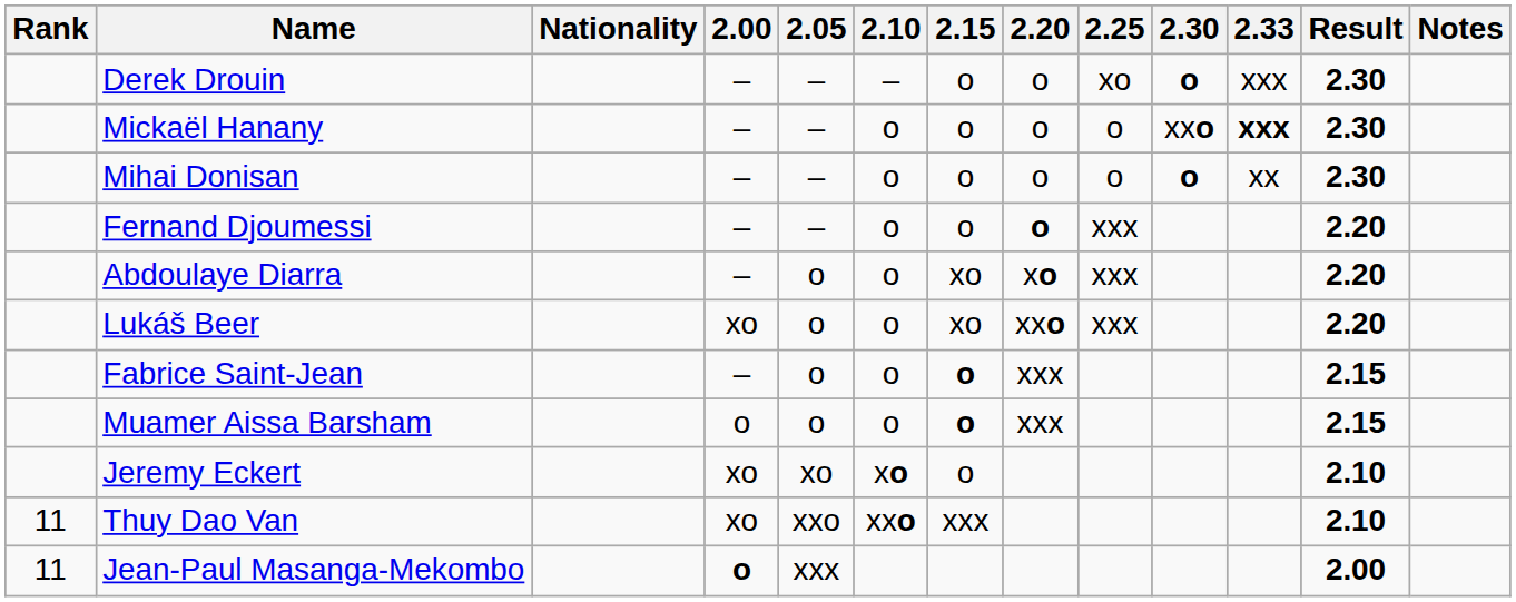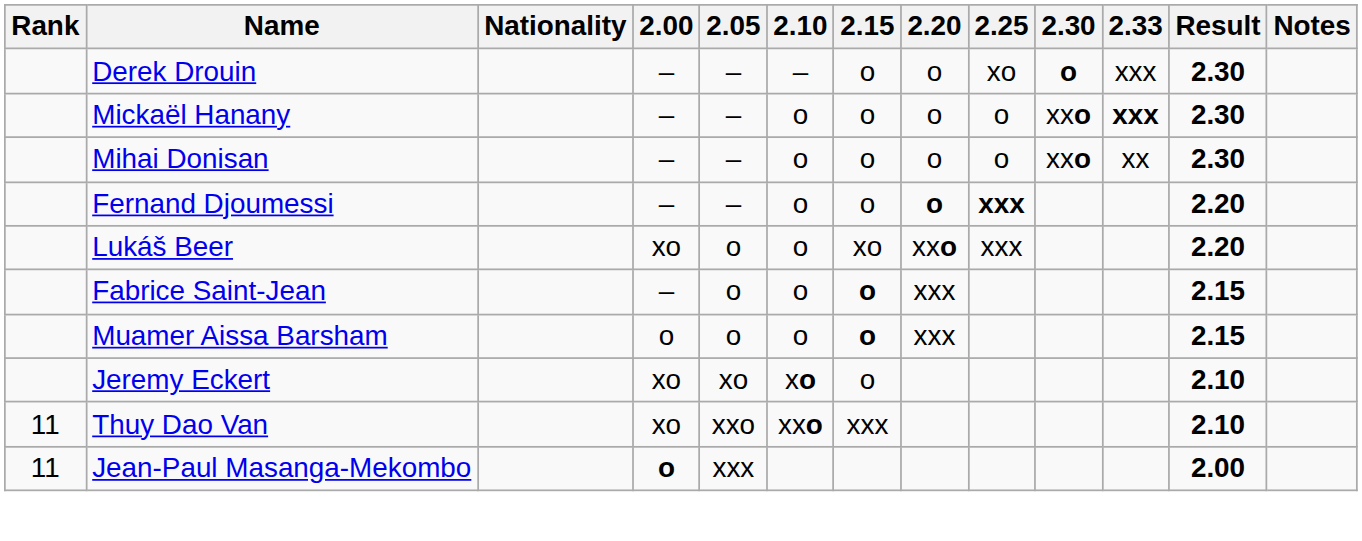 <table class="wikitable sortable" style="text-align:center">
 <tr>
 <th>Rank</th>
 <th>Name</th>
 <th>Nationality</th>
 <th>2.00</th>
 <th>2.05</th>
 <th>2.10</th>
 <th>2.15</th>
 <th>2.20</th>
 <th>2.25</th>
 <th>2.30</th>
 <th>2.33</th>
 <th>Result</th>
 <th>Notes</th>
 </tr>
 <tr>
 <td></td>
 <td align=left><a href='#'>Derek Drouin</a></td>
 <td align=left></td>
 <td>–</td>
 <td>–</td>
 <td>–</td>
 <td>o</td>
 <td>o</td>
 <td>xo</td>
 <td><strong>o</strong></td>
 <td>xxx</td>
 <td><strong>2.30</strong></td>
 <td></td>
 </tr>
 <tr>
 <td></td>
 <td align=left><a href='#'>Mickaël Hanany</a></td>
 <td align=left></td>
 <td>–</td>
 <td>–</td>
 <td>o</td>
 <td>o</td>
 <td>o</td>
 <td>o</td>
 <td>xx<strong>o</strong></td>
 <td><strong>xxx</strong></td>
 <td><strong>2.30</strong></td>
 <td></td>
 </tr>
 <tr>
 <td></td>
 <td align=left><a href='#'>Mihai Donisan</a></td>
 <td align=left></td>
 <td>–</td>
 <td>–</td>
 <td>o</td>
 <td>o</td>
 <td>o</td>
 <td>o</td>
-<td><strong>o</strong></td>
+<td>xx<strong>o</strong></td>
 <td>xx</td>
 <td><strong>2.30</strong></td>
 <td></td>
 </tr>
 <tr>
 <td></td>
 <td align=left><a href='#'>Fernand Djoumessi</a></td>
 <td align=left></td>
 <td>–</td>
 <td>–</td>
 <td>o</td>
 <td>o</td>
 <td><strong>o</strong></td>
-<td>xxx</td>
-<td></td>
-<td></td>
-<td><strong>2.20</strong></td>
-<td></td>
-</tr>
-<tr>
-<td></td>
-<td align=left><a href='#'>Abdoulaye Diarra</a></td>
-<td align=left></td>
-<td>–</td>
-<td>o</td>
-<td>o</td>
-<td>xo</td>
-<td>x<strong>o</strong></td>
-<td>xxx</td>
+<td><strong>xxx</strong></td>
 <td></td>
 <td></td>
 <td><strong>2.20</strong></td>
 <td></td>
 </tr>
 <tr>
 <td></td>
 <td align=left><a href='#'>Lukáš Beer</a></td>
 <td align=left></td>
 <td>xo</td>
 <td>o</td>
 <td>o</td>
 <td>xo</td>
 <td>xx<strong>o</strong></td>
 <td>xxx</td>
 <td></td>
 <td></td>
 <td><strong>2.20</strong></td>
 <td></td>
 </tr>
 <tr>
 <td></td>
 <td align=left><a href='#'>Fabrice Saint-Jean</a></td>
 <td align=left></td>
 <td>–</td>
 <td>o</td>
 <td>o</td>
 <td><strong>o</strong></td>
 <td>xxx</td>
 <td></td>
 <td></td>
 <td></td>
 <td><strong>2.15</strong></td>
 <td></td>
 </tr>
 <tr>
 <td></td>
 <td align=left><a href='#'>Muamer Aissa Barsham</a></td>
 <td align=left></td>
 <td>o</td>
 <td>o</td>
 <td>o</td>
 <td><strong>o</strong></td>
 <td>xxx</td>
 <td></td>
 <td></td>
 <td></td>
 <td><strong>2.15</strong></td>
 <td></td>
 </tr>
 <tr>
 <td></td>
 <td align=left><a href='#'>Jeremy Eckert</a></td>
 <td align=left></td>
 <td>xo</td>
 <td>xo</td>
 <td>x<strong>o</strong></td>
 <td>o</td>
 <td></td>
 <td></td>
 <td></td>
 <td></td>
 <td><strong>2.10</strong></td>
 <td></td>
 </tr>
 <tr>
 <td>11</td>
 <td align=left><a href='#'>Thuy Dao Van</a></td>
 <td align=left></td>
 <td>xo</td>
 <td>xxo</td>
 <td>xx<strong>o</strong></td>
 <td>xxx</td>
 <td></td>
 <td></td>
 <td></td>
 <td></td>
 <td><strong>2.10</strong></td>
 <td></td>
 </tr>
 <tr>
 <td>11</td>
 <td align=left><a href='#'>Jean-Paul Masanga-Mekombo</a></td>
 <td align=left></td>
 <td><strong>o</strong></td>
 <td>xxx</td>
 <td></td>
 <td></td>
 <td></td>
 <td></td>
 <td></td>
 <td></td>
 <td><strong>2.00</strong></td>
 <td></td>
 </tr>
 </table>
